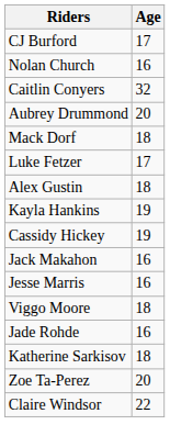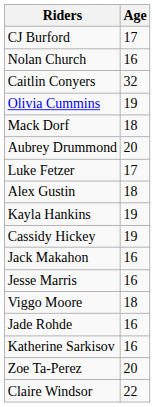 <table class="wikitable">
 <tr>
 <th>Riders</th>
 <th>Age</th>
 </tr>
 <tr>
 <td>CJ Burford</td>
 <td>17</td>
 </tr>
 <tr>
 <td>Nolan Church</td>
 <td>16</td>
 </tr>
 <tr>
 <td>Caitlin Conyers</td>
 <td>32</td>
 </tr>
 <tr>
-<td>Aubrey Drummond</td>
-<td>20</td>
+<td><a href='#'>Olivia Cummins</a></td>
+<td>19</td>
 </tr>
 <tr>
 <td>Mack Dorf</td>
 <td>18</td>
+</tr>
+<tr>
+<td>Aubrey Drummond</td>
+<td>20</td>
 </tr>
 <tr>
 <td>Luke Fetzer</td>
 <td>17</td>
 </tr>
 <tr>
 <td>Alex Gustin</td>
 <td>18</td>
 </tr>
 <tr>
 <td>Kayla Hankins</td>
 <td>19</td>
 </tr>
 <tr>
 <td>Cassidy Hickey</td>
 <td>19</td>
 </tr>
 <tr>
 <td>Jack Makahon</td>
 <td>16</td>
 </tr>
 <tr>
 <td>Jesse Marris</td>
 <td>16</td>
 </tr>
 <tr>
 <td>Viggo Moore</td>
 <td>18</td>
 </tr>
 <tr>
 <td>Jade Rohde</td>
 <td>16</td>
 </tr>
 <tr>
 <td>Katherine Sarkisov</td>
-<td>18</td>
+<td>16</td>
 </tr>
 <tr>
 <td>Zoe Ta-Perez</td>
 <td>20</td>
 </tr>
 <tr>
 <td>Claire Windsor</td>
 <td>22</td>
 </tr>
 </table>
